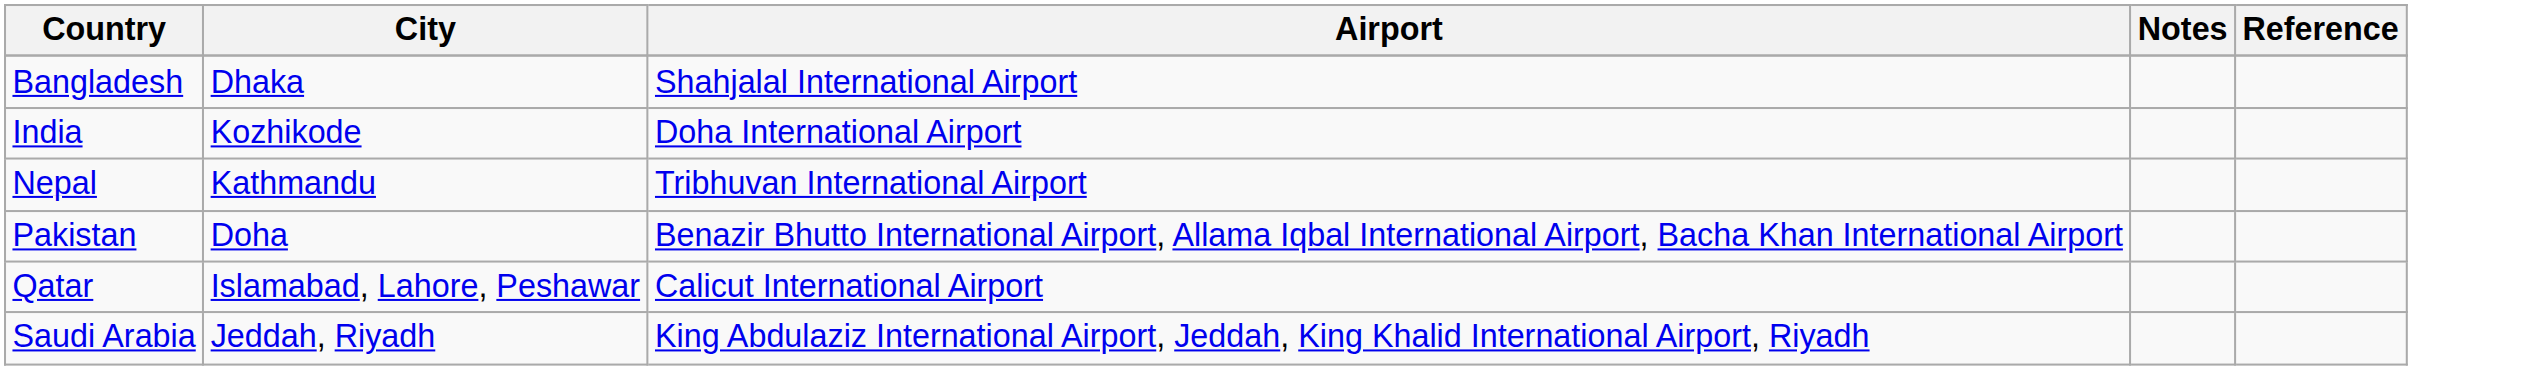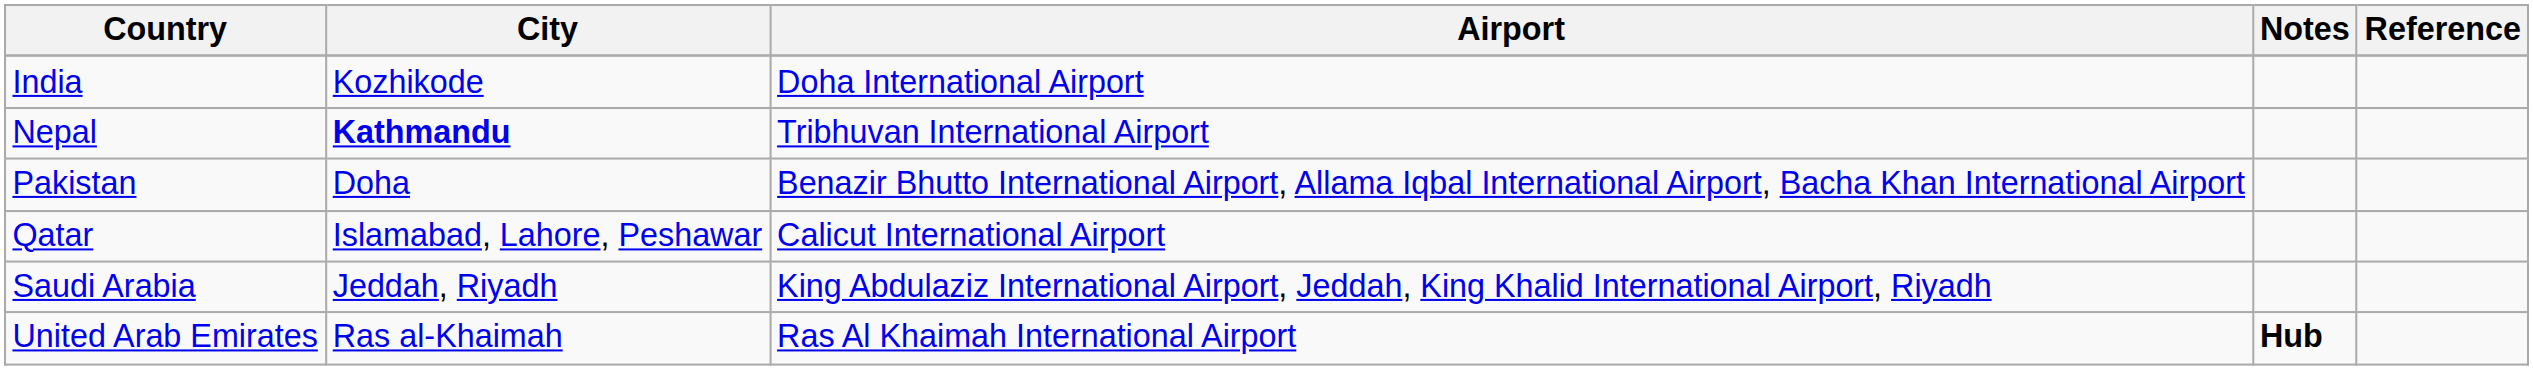 <table class="wikitable sortable">
 <tr>
 <th>Country</th>
 <th>City</th>
 <th>Airport</th>
 <th>Notes</th>
 <th>Reference</th>
 </tr>
 <tr>
 </tr>
 <tr>
-<td><a href='#'>Bangladesh</a></td>
-<td><a href='#'>Dhaka</a></td>
-<td><a href='#'>Shahjalal International Airport</a></td>
-<td></td>
-<td></td>
-</tr>
-<tr>
 <td><a href='#'>India</a></td>
 <td><a href='#'>Kozhikode</a></td>
 <td><a href='#'>Doha International Airport</a></td>
 <td></td>
 <td></td>
 </tr>
 <tr>
 <td><a href='#'>Nepal</a></td>
-<td><a href='#'>Kathmandu</a></td>
+<td><strong><a href='#'>Kathmandu</a></strong></td>
 <td><a href='#'>Tribhuvan International Airport</a></td>
 <td></td>
 <td></td>
 </tr>
 <tr>
 <td><a href='#'>Pakistan</a></td>
 <td><a href='#'>Doha</a></td>
 <td><a href='#'>Benazir Bhutto International Airport</a>, <a href='#'>Allama Iqbal International Airport</a>, <a href='#'>Bacha Khan International Airport</a></td>
 <td></td>
 <td></td>
 </tr>
 <tr>
 <td><a href='#'>Qatar</a></td>
 <td><a href='#'>Islamabad</a>, <a href='#'>Lahore</a>, <a href='#'>Peshawar</a></td>
 <td><a href='#'>Calicut International Airport</a></td>
 <td></td>
 <td></td>
 </tr>
 <tr>
 <td><a href='#'>Saudi Arabia</a></td>
 <td><a href='#'>Jeddah</a>, <a href='#'>Riyadh</a></td>
 <td><a href='#'>King Abdulaziz International Airport</a>, <a href='#'>Jeddah</a>, <a href='#'>King Khalid International Airport</a>, <a href='#'>Riyadh</a></td>
 <td></td>
 <td></td>
 </tr>
+<tr>
+<td><a href='#'>United Arab Emirates</a></td>
+<td><a href='#'>Ras al-Khaimah</a></td>
+<td><a href='#'>Ras Al Khaimah International Airport</a></td>
+<td><strong>Hub</strong></td>
+<td></td>
+</tr>
 </table>
